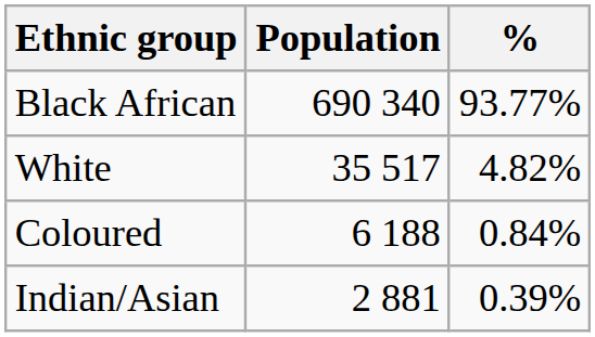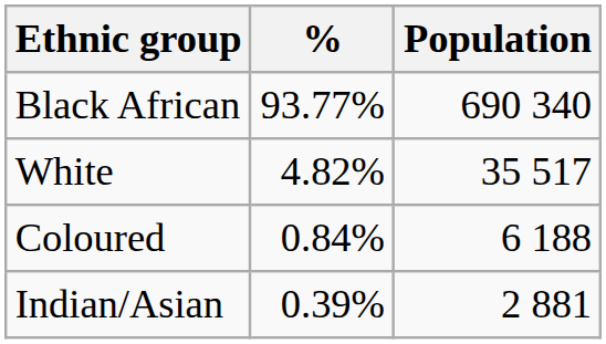 <table class="wikitable" style="font-size: 95%; text-align: right">
 <tr>
 <th>Ethnic group</th>
+<th>%</th>
 <th>Population</th>
-<th>%</th>
 </tr>
 <tr>
 <td align=left>Black African</td>
+<td>93.77%</td>
 <td>690 340</td>
-<td>93.77%</td>
 </tr>
 <tr>
 <td align=left>White</td>
+<td>4.82%</td>
 <td>35 517</td>
-<td>4.82%</td>
 </tr>
 <tr>
 <td align=left>Coloured</td>
+<td>0.84%</td>
 <td>6 188</td>
-<td>0.84%</td>
 </tr>
 <tr>
 <td align=left>Indian/Asian</td>
+<td>0.39%</td>
 <td>2 881</td>
-<td>0.39%</td>
 </tr>
 </table>
